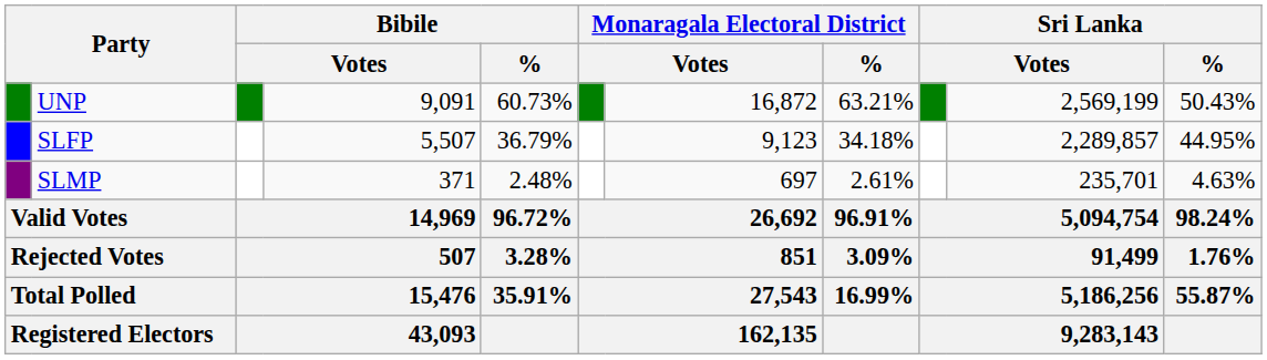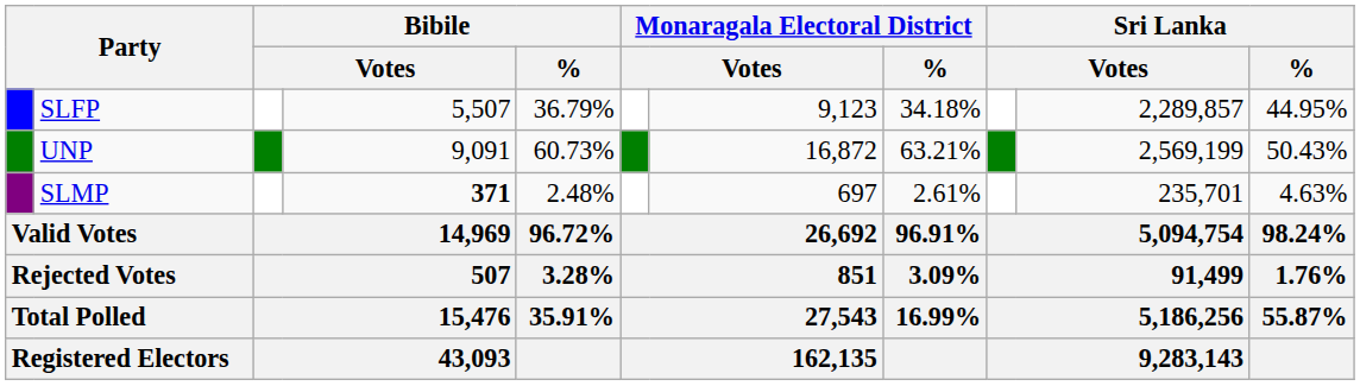 <table class="wikitable">
 <tr>
 <th colspan="2" width="144px"rowspan="2">Party</th>
 <th colspan="3" width="216px">Bibile</th>
 <th colspan="3" width="216px"><a href='#'>Monaragala Electoral District</a></th>
 <th colspan="3" width="216px">Sri Lanka</th>
 </tr>
 <tr>
 <th colspan="2" width="144px">Votes</th>
 <th>%</th>
 <th colspan="2" width="144px">Votes</th>
 <th>%</th>
 <th colspan="2" width="144px">Votes</th>
 <th>%</th>
 </tr>
 <tr>
+<td style="background-color:blue;" width="10px"></td>
+<td style="text-align:left;"><a href='#'>SLFP</a></td>
+<td style="background-color:white;" width="10px"></td>
+<td style="text-align:right;">5,507</td>
+<td style="text-align:right;">36.79%</td>
+<td style="background-color:white;" width="10px"></td>
+<td style="text-align:right;">9,123</td>
+<td style="text-align:right;">34.18%</td>
+<td style="background-color:white;" width="10px"></td>
+<td style="text-align:right;">2,289,857</td>
+<td style="text-align:right;">44.95%</td>
+</tr>
+<tr>
 <td style="background-color:green;" width="10px"></td>
 <td style="text-align:left;"><a href='#'>UNP</a></td>
 <td style="background-color:green;" width="10px"></td>
 <td style="text-align:right;">9,091</td>
 <td style="text-align:right;">60.73%</td>
 <td style="background-color:green;" width="10px"></td>
 <td style="text-align:right;">16,872</td>
 <td style="text-align:right;">63.21%</td>
 <td style="background-color:green;" width="10px"></td>
 <td style="text-align:right;">2,569,199</td>
 <td style="text-align:right;">50.43%</td>
 </tr>
 <tr>
-<td style="background-color:blue;" width="10px"></td>
-<td style="text-align:left;"><a href='#'>SLFP</a></td>
-<td style="background-color:white;" width="10px"></td>
-<td style="text-align:right;">5,507</td>
-<td style="text-align:right;">36.79%</td>
-<td style="background-color:white;" width="10px"></td>
-<td style="text-align:right;">9,123</td>
-<td style="text-align:right;">34.18%</td>
-<td style="background-color:white;" width="10px"></td>
-<td style="text-align:right;">2,289,857</td>
-<td style="text-align:right;">44.95%</td>
-</tr>
-<tr>
 <td style="background-color:purple;" width="10px"></td>
 <td style="text-align:left;"><a href='#'>SLMP</a></td>
 <td style="background-color:white;" width="10px"></td>
-<td style="text-align:right;">371</td>
+<td style="text-align:right;"><strong>371</strong></td>
 <td style="text-align:right;">2.48%</td>
 <td style="background-color:white;" width="10px"></td>
 <td style="text-align:right;">697</td>
 <td style="text-align:right;">2.61%</td>
 <td style="background-color:white;" width="10px"></td>
 <td style="text-align:right;">235,701</td>
 <td style="text-align:right;">4.63%</td>
 </tr>
 <tr>
 <th colspan="2" width="144px"style="text-align:left;">Valid Votes</th>
 <th style="text-align:right;"colspan="2" width="144px">14,969</th>
 <th style="text-align:right;">96.72%</th>
 <th style="text-align:right;"colspan="2" width="144px">26,692</th>
 <th style="text-align:right;">96.91%</th>
 <th style="text-align:right;"colspan="2" width="144px">5,094,754</th>
 <th style="text-align:right;">98.24%</th>
 </tr>
 <tr>
 <th colspan="2" width="144px"style="text-align:left;">Rejected Votes</th>
 <th style="text-align:right;"colspan="2" width="144px">507</th>
 <th style="text-align:right;">3.28%</th>
 <th style="text-align:right;"colspan="2" width="144px">851</th>
 <th style="text-align:right;">3.09%</th>
 <th style="text-align:right;"colspan="2" width="144px">91,499</th>
 <th style="text-align:right;">1.76%</th>
 </tr>
 <tr>
 <th colspan="2" width="144px"style="text-align:left;">Total Polled</th>
 <th style="text-align:right;"colspan="2" width="144px">15,476</th>
 <th style="text-align:right;">35.91%</th>
 <th style="text-align:right;"colspan="2" width="144px">27,543</th>
 <th style="text-align:right;">16.99%</th>
 <th style="text-align:right;"colspan="2" width="144px">5,186,256</th>
 <th style="text-align:right;">55.87%</th>
 </tr>
 <tr>
 <th colspan="2" width="144px"style="text-align:left;">Registered Electors</th>
 <th style="text-align:right;"colspan="2" width="144px">43,093</th>
 <th></th>
 <th style="text-align:right;"colspan="2" width="144px">162,135</th>
 <th></th>
 <th style="text-align:right;"colspan="2" width="144px">9,283,143</th>
 <th></th>
 </tr>
 </table>
